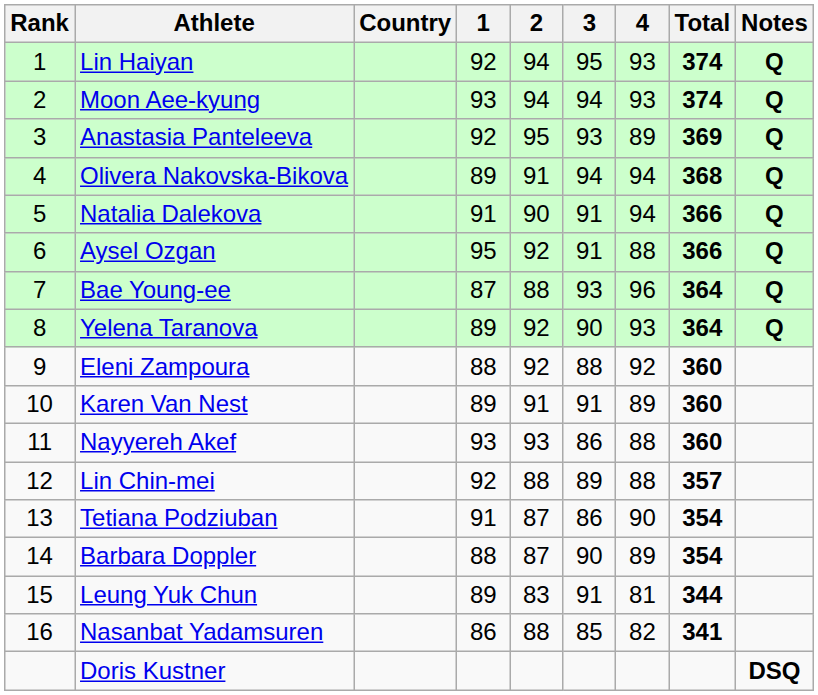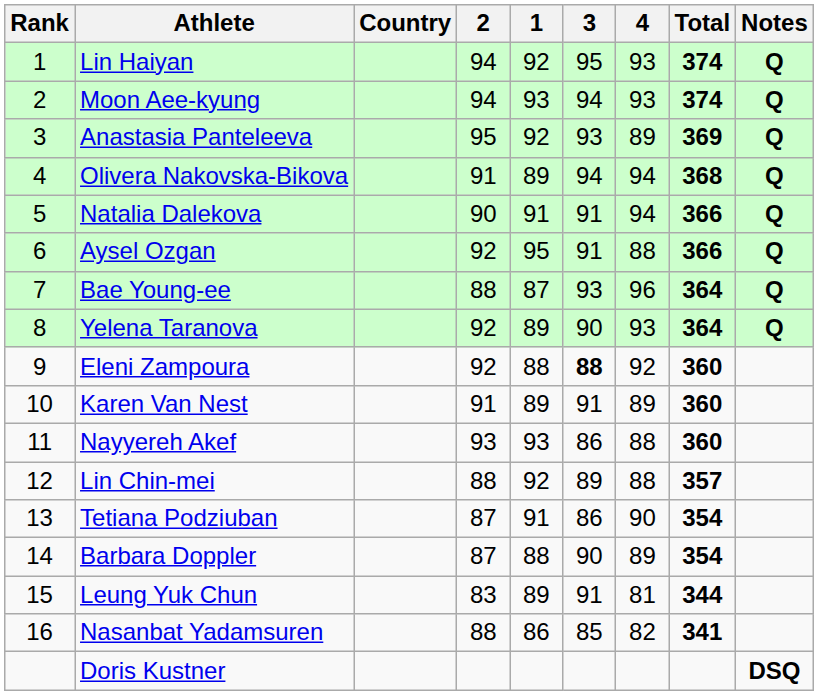 <table class="wikitable sortable" style="text-align:center">
 <tr>
 <th>Rank</th>
 <th>Athlete</th>
 <th>Country</th>
+<th style="width: 28px">2</th>
 <th style="width: 28px">1</th>
-<th style="width: 28px">2</th>
 <th style="width: 28px">3</th>
 <th style="width: 28px">4</th>
 <th>Total</th>
 <th class="unsortable">Notes</th>
 </tr>
 <tr bgcolor=#ccffcc>
 <td>1</td>
 <td align="left"><a href='#'>Lin Haiyan</a></td>
 <td align="left"></td>
+<td align="center">94</td>
 <td align="center">92</td>
-<td align="center">94</td>
 <td align="center">95</td>
 <td align="center">93</td>
 <td align="center"><strong>374</strong></td>
 <td align="center"><strong>Q</strong></td>
 </tr>
 <tr bgcolor=#ccffcc>
 <td>2</td>
 <td align="left"><a href='#'>Moon Aee-kyung</a></td>
 <td align="left"></td>
+<td align="center">94</td>
 <td align="center">93</td>
-<td align="center">94</td>
 <td align="center">94</td>
 <td align="center">93</td>
 <td align="center"><strong>374</strong></td>
 <td align="center"><strong>Q</strong></td>
 </tr>
 <tr bgcolor=#ccffcc>
 <td>3</td>
 <td align="left"><a href='#'>Anastasia Panteleeva</a></td>
 <td align="left"></td>
+<td align="center">95</td>
 <td align="center">92</td>
-<td align="center">95</td>
 <td align="center">93</td>
 <td align="center">89</td>
 <td align="center"><strong>369</strong></td>
 <td align="center"><strong>Q</strong></td>
 </tr>
 <tr bgcolor=#ccffcc>
 <td>4</td>
 <td align="left"><a href='#'>Olivera Nakovska-Bikova</a></td>
 <td align="left"></td>
+<td align="center">91</td>
 <td align="center">89</td>
-<td align="center">91</td>
 <td align="center">94</td>
 <td align="center">94</td>
 <td align="center"><strong>368</strong></td>
 <td align="center"><strong>Q</strong></td>
 </tr>
 <tr bgcolor=#ccffcc>
 <td>5</td>
 <td align="left"><a href='#'>Natalia Dalekova</a></td>
 <td align="left"></td>
+<td align="center">90</td>
 <td align="center">91</td>
-<td align="center">90</td>
 <td align="center">91</td>
 <td align="center">94</td>
 <td align="center"><strong>366</strong></td>
 <td align="center"><strong>Q</strong></td>
 </tr>
 <tr bgcolor=#ccffcc>
 <td>6</td>
 <td align="left"><a href='#'>Aysel Ozgan</a></td>
 <td align="left"></td>
+<td align="center">92</td>
 <td align="center">95</td>
-<td align="center">92</td>
 <td align="center">91</td>
 <td align="center">88</td>
 <td align="center"><strong>366</strong></td>
 <td align="center"><strong>Q</strong></td>
 </tr>
 <tr bgcolor=#ccffcc>
 <td>7</td>
 <td align="left"><a href='#'>Bae Young-ee</a></td>
 <td align="left"></td>
+<td align="center">88</td>
 <td align="center">87</td>
-<td align="center">88</td>
 <td align="center">93</td>
 <td align="center">96</td>
 <td align="center"><strong>364</strong></td>
 <td align="center"><strong>Q</strong></td>
 </tr>
 <tr bgcolor=#ccffcc>
 <td>8</td>
 <td align="left"><a href='#'>Yelena Taranova</a></td>
 <td align="left"></td>
+<td align="center">92</td>
 <td align="center">89</td>
-<td align="center">92</td>
 <td align="center">90</td>
 <td align="center">93</td>
 <td align="center"><strong>364</strong></td>
 <td align="center"><strong>Q</strong></td>
 </tr>
 <tr>
 <td>9</td>
 <td align="left"><a href='#'>Eleni Zampoura</a></td>
 <td align="left"></td>
-<td align="center">88</td>
 <td align="center">92</td>
 <td align="center">88</td>
+<td align="center"><strong>88</strong></td>
 <td align="center">92</td>
 <td align="center"><strong>360</strong></td>
 <td></td>
 </tr>
 <tr>
 <td>10</td>
 <td align="left"><a href='#'>Karen Van Nest</a></td>
 <td align="left"></td>
+<td align="center">91</td>
 <td align="center">89</td>
-<td align="center">91</td>
 <td align="center">91</td>
 <td align="center">89</td>
 <td align="center"><strong>360</strong></td>
 <td></td>
 </tr>
 <tr>
 <td>11</td>
 <td align="left"><a href='#'>Nayyereh Akef</a></td>
 <td align="left"></td>
 <td align="center">93</td>
 <td align="center">93</td>
 <td align="center">86</td>
 <td align="center">88</td>
 <td align="center"><strong>360</strong></td>
 <td></td>
 </tr>
 <tr>
 <td>12</td>
 <td align="left"><a href='#'>Lin Chin-mei</a></td>
 <td align="left"></td>
+<td align="center">88</td>
 <td align="center">92</td>
-<td align="center">88</td>
 <td align="center">89</td>
 <td align="center">88</td>
 <td align="center"><strong>357</strong></td>
 <td></td>
 </tr>
 <tr>
 <td>13</td>
 <td align="left"><a href='#'>Tetiana Podziuban</a></td>
 <td align="left"></td>
+<td align="center">87</td>
 <td align="center">91</td>
-<td align="center">87</td>
 <td align="center">86</td>
 <td align="center">90</td>
 <td align="center"><strong>354</strong></td>
 <td></td>
 </tr>
 <tr>
 <td>14</td>
 <td align="left"><a href='#'>Barbara Doppler</a></td>
 <td align="left"></td>
+<td align="center">87</td>
 <td align="center">88</td>
-<td align="center">87</td>
 <td align="center">90</td>
 <td align="center">89</td>
 <td align="center"><strong>354</strong></td>
 <td></td>
 </tr>
 <tr>
 <td>15</td>
 <td align="left"><a href='#'>Leung Yuk Chun</a></td>
 <td align="left"></td>
+<td align="center">83</td>
 <td align="center">89</td>
-<td align="center">83</td>
 <td align="center">91</td>
 <td align="center">81</td>
 <td align="center"><strong>344</strong></td>
 <td></td>
 </tr>
 <tr>
 <td>16</td>
 <td align="left"><a href='#'>Nasanbat Yadamsuren</a></td>
 <td align="left"></td>
+<td align="center">88</td>
 <td align="center">86</td>
-<td align="center">88</td>
 <td align="center">85</td>
 <td align="center">82</td>
 <td align="center"><strong>341</strong></td>
 <td></td>
 </tr>
 <tr>
 <td></td>
 <td align="left"><a href='#'>Doris Kustner</a></td>
 <td align="left"></td>
 <td align="center"></td>
 <td align="center"></td>
 <td align="center"></td>
 <td align="center"></td>
 <td align="center"></td>
 <td><strong>DSQ</strong></td>
 </tr>
 </table>
